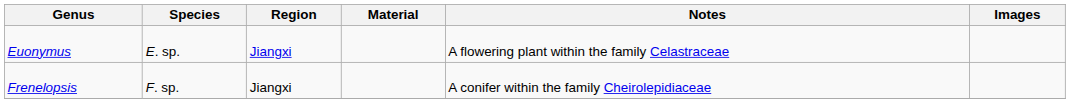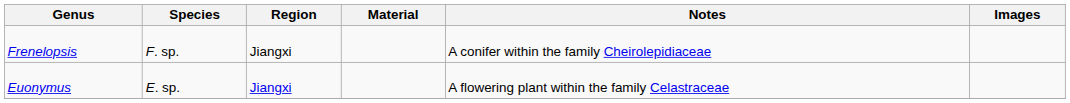 <table class="wikitable" align="center" width="100%">
 <tr>
 <th>Genus</th>
 <th>Species</th>
 <th>Region</th>
 <th>Material</th>
 <th>Notes</th>
 <th>Images</th>
 </tr>
 <tr>
+<td><br><em><a href='#'>Frenelopsis</a></em></td>
+<td><br><em>F</em>. sp.</td>
+<td><br>Jiangxi</td>
+<td></td>
+<td><br>A conifer within the family <a href='#'>Cheirolepidiaceae</a></td>
+<td></td>
+</tr>
+<tr>
 <td><br><em><a href='#'>Euonymus</a></em></td>
 <td><br><em>E</em>. sp.</td>
 <td><br><a href='#'>Jiangxi</a></td>
 <td></td>
 <td><br>A flowering plant within the family <a href='#'>Celastraceae</a></td>
 <td></td>
 </tr>
 <tr>
-<td><br><em><a href='#'>Frenelopsis</a></em></td>
-<td><br><em>F</em>. sp.</td>
-<td><br>Jiangxi</td>
-<td></td>
-<td><br>A conifer within the family <a href='#'>Cheirolepidiaceae</a></td>
-<td></td>
-</tr>
-<tr>
 </tr>
 </table>
